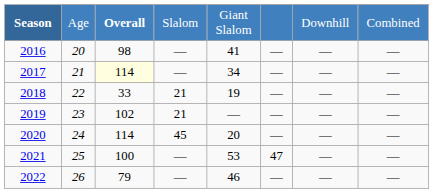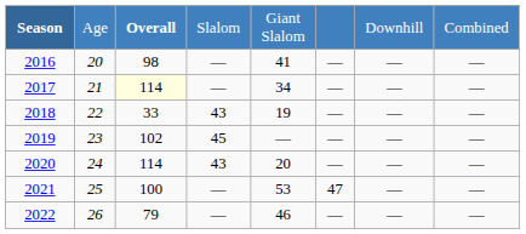 <table class="wikitable"  style="font-size:95%; text-align:center; border:gray solid 1px; width:40%;">
 <tr style="background:#369; color:white;">
 <td rowspan="2" style="width:6%;"><strong>Season</strong></td>
 </tr>
 <tr style="background:#4180be; color:white;">
 <td style="width:3%;">Age</td>
 <td style="width:5%;"><strong>Overall</strong></td>
 <td style="width:5%;">Slalom</td>
 <td style="width:5%;">Giant<br>Slalom</td>
 <td style="width:5%;"></td>
 <td style="width:5%;">Downhill</td>
 <td style="width:5%;">Combined</td>
 </tr>
 <tr>
 <td><a href='#'>2016</a></td>
 <td><em>20</em></td>
 <td>98</td>
 <td>—</td>
 <td>41</td>
 <td>—</td>
 <td>—</td>
 <td>—</td>
 </tr>
 <tr>
 <td><a href='#'>2017</a></td>
 <td><em>21</em></td>
 <td style="background: lightyellow;">114</td>
 <td>—</td>
 <td>34</td>
 <td>—</td>
 <td>—</td>
 <td>—</td>
 </tr>
 <tr>
 <td><a href='#'>2018</a></td>
 <td><em>22</em></td>
 <td>33</td>
-<td>21</td>
+<td>43</td>
 <td>19</td>
 <td>—</td>
 <td>—</td>
 <td>—</td>
 </tr>
 <tr>
 <td><a href='#'>2019</a></td>
 <td><em>23</em></td>
 <td>102</td>
-<td>21</td>
+<td>45</td>
 <td>—</td>
 <td>—</td>
 <td>—</td>
 <td>—</td>
 </tr>
 <tr>
 <td><a href='#'>2020</a></td>
 <td><em>24</em></td>
 <td>114</td>
-<td>45</td>
+<td>43</td>
 <td>20</td>
 <td>—</td>
 <td>—</td>
 <td>—</td>
 </tr>
 <tr>
 <td><a href='#'>2021</a></td>
 <td><em>25</em></td>
 <td>100</td>
 <td>—</td>
 <td>53</td>
 <td>47</td>
 <td>—</td>
 <td>—</td>
 </tr>
 <tr>
 <td><a href='#'>2022</a></td>
 <td><em>26</em></td>
 <td>79</td>
 <td>—</td>
 <td>46</td>
 <td>—</td>
 <td>—</td>
 <td>—</td>
 </tr>
 </table>
